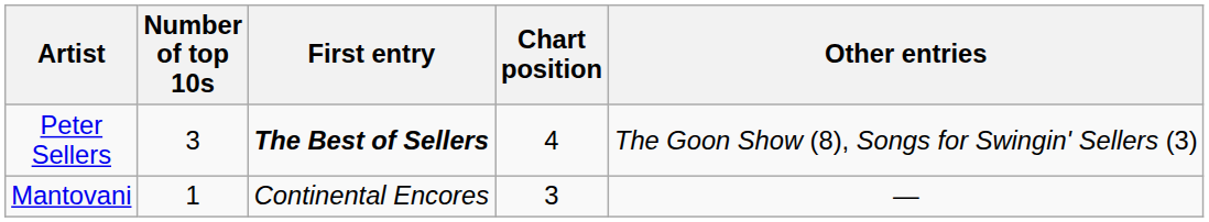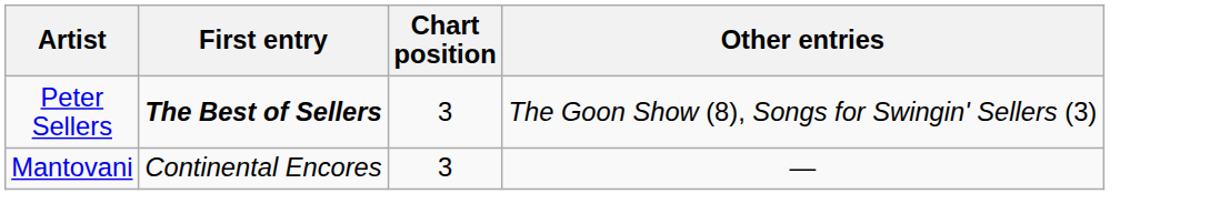 <table class="wikitable sortable mw-collapsible mw-collapsed" rowspan="2" style="text-align:center;" background: #f6e39c;>
 <tr>
 <th scope="col" style="width:55px;">Artist</th>
-<th scope="col" style="width:55px;" data-sort-type="number">Number of top 10s</th>
 <th scope="col" style="text-align:center;">First entry</th>
 <th scope="col" style="width:55px;" data-sort-type="number">Chart position</th>
 <th scope="col" style="text-align:center;">Other entries</th>
 </tr>
 <tr>
 <td><a href='#'>Peter Sellers</a></td>
+<td><strong><em>The Best of Sellers</em></strong></td>
 <td>3</td>
-<td><strong><em>The Best of Sellers</em></strong></td>
-<td>4</td>
 <td><em>The Goon Show</em> (8), <em>Songs for Swingin' Sellers</em> (3)</td>
 </tr>
 <tr>
 <td><a href='#'>Mantovani</a></td>
-<td>1</td>
 <td><em>Continental Encores</em></td>
 <td>3</td>
 <td>—</td>
 </tr>
 </table>
